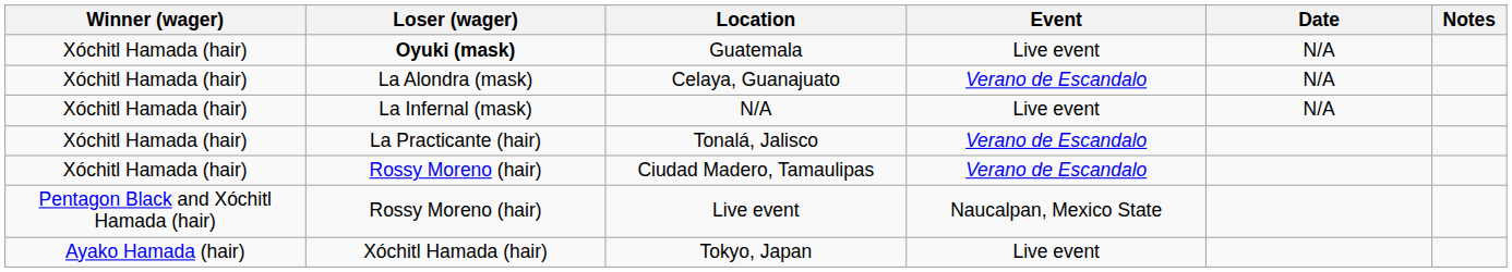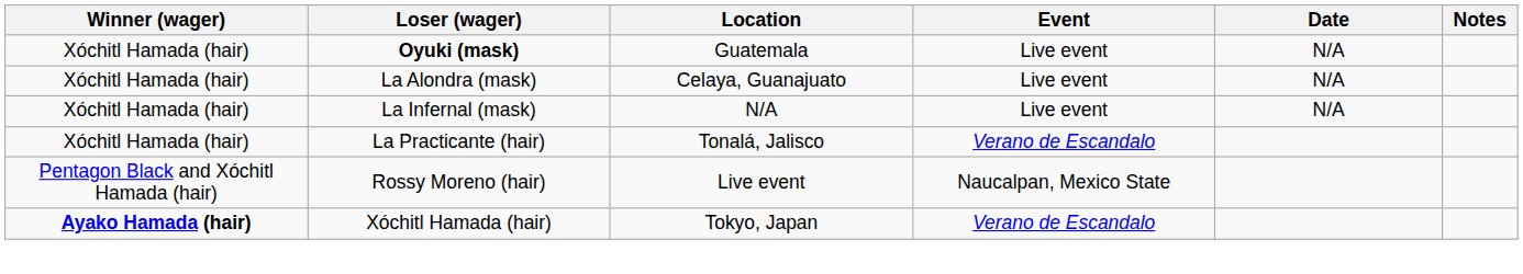 <table class="wikitable sortable" width=100%  style="text-align: center">
 <tr>
 <th width=20% scope="col">Winner (wager)</th>
 <th width=20% scope="col">Loser (wager)</th>
 <th width=20% scope="col">Location</th>
 <th width=20% scope="col">Event</th>
 <th width=15% scope="col">Date</th>
 <th class="unsortable" width=5% scope="col">Notes</th>
 </tr>
 <tr>
 <td>Xóchitl Hamada (hair)</td>
 <td><strong>Oyuki (mask)</strong></td>
 <td>Guatemala</td>
 <td>Live event</td>
 <td>N/A</td>
 <td> </td>
 </tr>
 <tr>
 <td>Xóchitl Hamada (hair)</td>
 <td>La Alondra (mask)</td>
 <td>Celaya, Guanajuato</td>
-<td><em><a href='#'>Verano de Escandalo</a></em></td>
+<td>Live event</td>
 <td>N/A</td>
 <td> </td>
 </tr>
 <tr>
 <td>Xóchitl Hamada (hair)</td>
 <td>La Infernal (mask)</td>
 <td>N/A</td>
 <td>Live event</td>
 <td>N/A</td>
 <td> </td>
 </tr>
 <tr>
 <td>Xóchitl Hamada (hair)</td>
 <td>La Practicante (hair)</td>
 <td>Tonalá, Jalisco</td>
 <td><em><a href='#'>Verano de Escandalo</a></em></td>
 <td></td>
 <td></td>
 </tr>
 <tr>
-<td>Xóchitl Hamada (hair)</td>
-<td><a href='#'>Rossy Moreno</a> (hair)</td>
-<td>Ciudad Madero, Tamaulipas</td>
-<td><em><a href='#'>Verano de Escandalo</a></em></td>
-<td></td>
-<td></td>
-</tr>
-<tr>
 <td><a href='#'>Pentagon Black</a> and Xóchitl Hamada (hair)</td>
 <td>Rossy Moreno (hair)</td>
 <td>Live event</td>
 <td>Naucalpan, Mexico State</td>
 <td></td>
 <td></td>
 </tr>
 <tr>
-<td><a href='#'>Ayako Hamada</a>  (hair)</td>
+<td><strong><a href='#'>Ayako Hamada</a>  (hair)</strong></td>
 <td>Xóchitl Hamada (hair)</td>
 <td>Tokyo, Japan</td>
-<td>Live event</td>
+<td><em><a href='#'>Verano de Escandalo</a></em></td>
 <td></td>
 <td> </td>
 </tr>
 </table>
